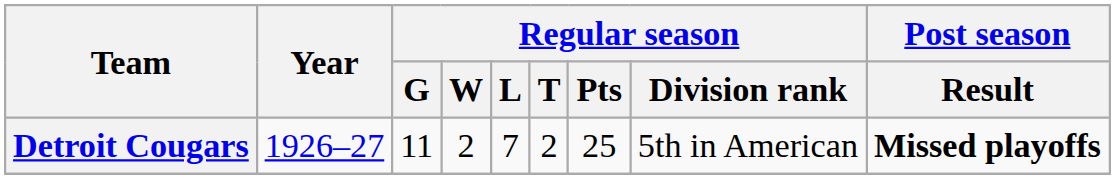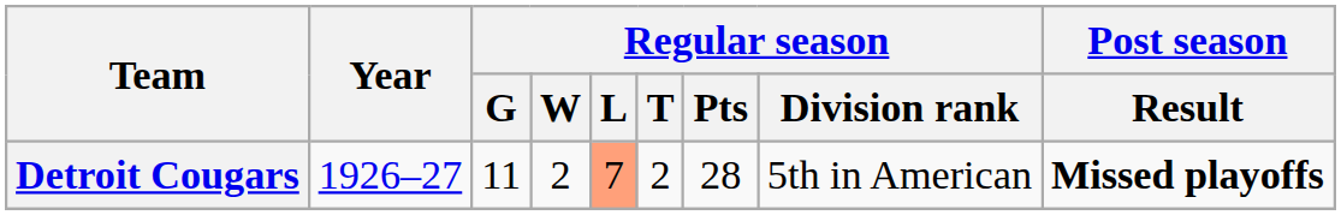 <table class="wikitable" style="font-size: 95%; text-align:center;">
 <tr>
 <th rowspan="2">Team</th>
 <th rowspan="2">Year</th>
 <th colspan="6"><a href='#'>Regular season</a></th>
 <th colspan="1"><a href='#'>Post season</a></th>
 </tr>
 <tr>
 <th>G</th>
 <th>W</th>
 <th>L</th>
 <th>T</th>
 <th>Pts</th>
 <th>Division rank</th>
 <th>Result</th>
 </tr>
 <tr>
 <th><a href='#'>Detroit Cougars</a></th>
 <td><a href='#'>1926–27</a></td>
 <td>11</td>
 <td>2</td>
-<td>7</td>
+<td style="background: lightsalmon;">7</td>
 <td>2</td>
-<td>25</td>
+<td>28</td>
 <td>5th in American</td>
 <td><strong>Missed playoffs</strong></td>
 </tr>
 <tr>
 </tr>
 </table>
